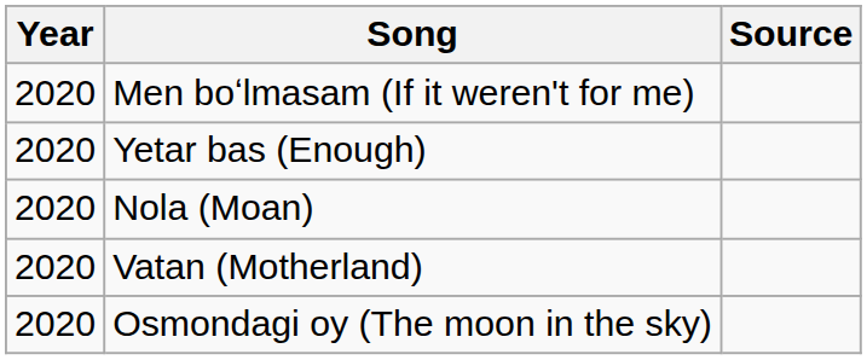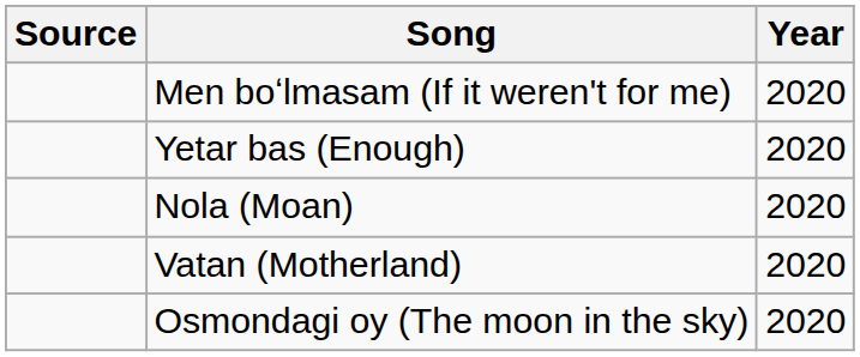 <table class="wikitable">
 <tr>
+<th>Source</th>
+<th>Song</th>
 <th>Year</th>
-<th>Song</th>
-<th>Source</th>
 </tr>
 <tr>
+<td></td>
+<td>Men boʻlmasam (If it weren't for me)</td>
 <td>2020</td>
-<td>Men boʻlmasam (If it weren't for me)</td>
-<td></td>
 </tr>
 <tr>
+<td></td>
+<td>Yetar bas (Enough)</td>
 <td>2020</td>
-<td>Yetar bas (Enough)</td>
-<td></td>
 </tr>
 <tr>
+<td></td>
+<td>Nola (Moan)</td>
 <td>2020</td>
-<td>Nola (Moan)</td>
-<td></td>
 </tr>
 <tr>
+<td></td>
+<td>Vatan (Motherland)</td>
 <td>2020</td>
-<td>Vatan (Motherland)</td>
-<td></td>
 </tr>
 <tr>
+<td></td>
+<td>Osmondagi oy (The moon in the sky)</td>
 <td>2020</td>
-<td>Osmondagi oy (The moon in the sky)</td>
-<td></td>
 </tr>
 </table>
